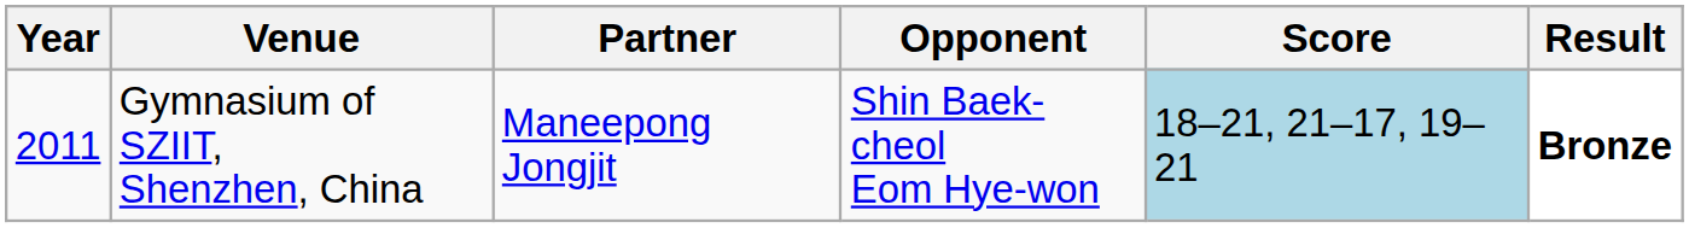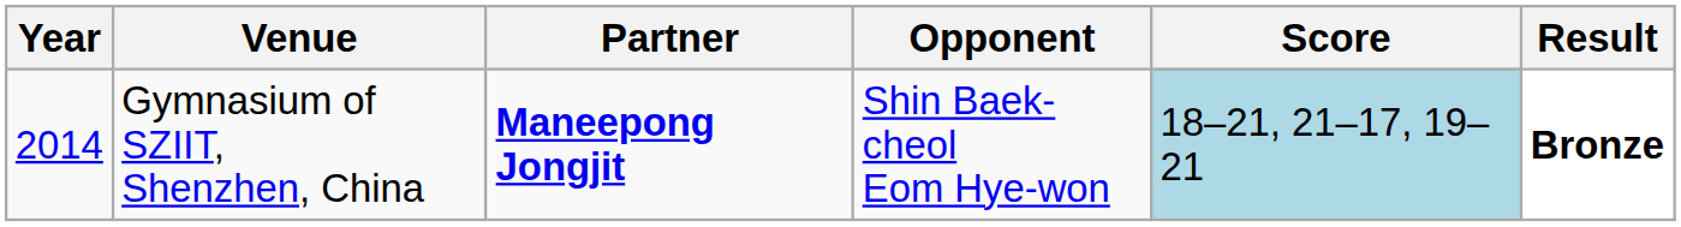 <table class="sortable wikitable" style="font-size: 90%;">
 <tr>
 <th>Year</th>
 <th>Venue</th>
 <th>Partner</th>
 <th>Opponent</th>
 <th>Score</th>
 <th>Result</th>
 </tr>
 <tr>
-<td align="center"><a href='#'>2011</a></td>
+<td align="center"><a href='#'>2014</a></td>
 <td align="left">Gymnasium of <a href='#'>SZIIT</a>,<br><a href='#'>Shenzhen</a>, China</td>
-<td align="left"> <a href='#'>Maneepong Jongjit</a></td>
+<td align="left"><strong> <a href='#'>Maneepong Jongjit</a></strong></td>
 <td align="left"> <a href='#'>Shin Baek-cheol</a><br> <a href='#'>Eom Hye-won</a></td>
 <td align="left" style="background: lightblue;">18–21, 21–17, 19–21</td>
 <td style="text-align:left; background:white"> <strong>Bronze</strong></td>
 </tr>
 </table>
